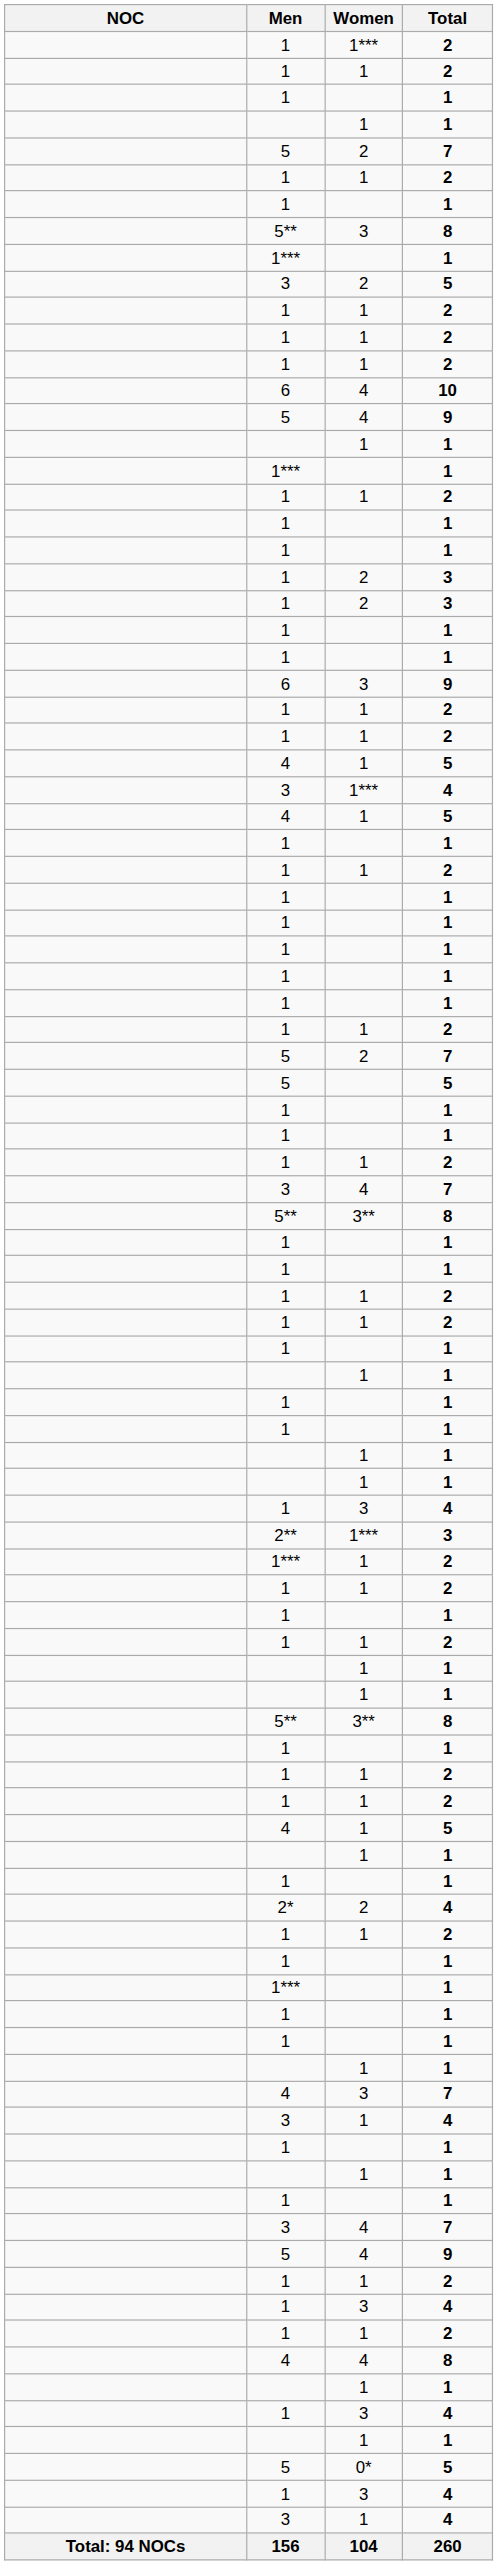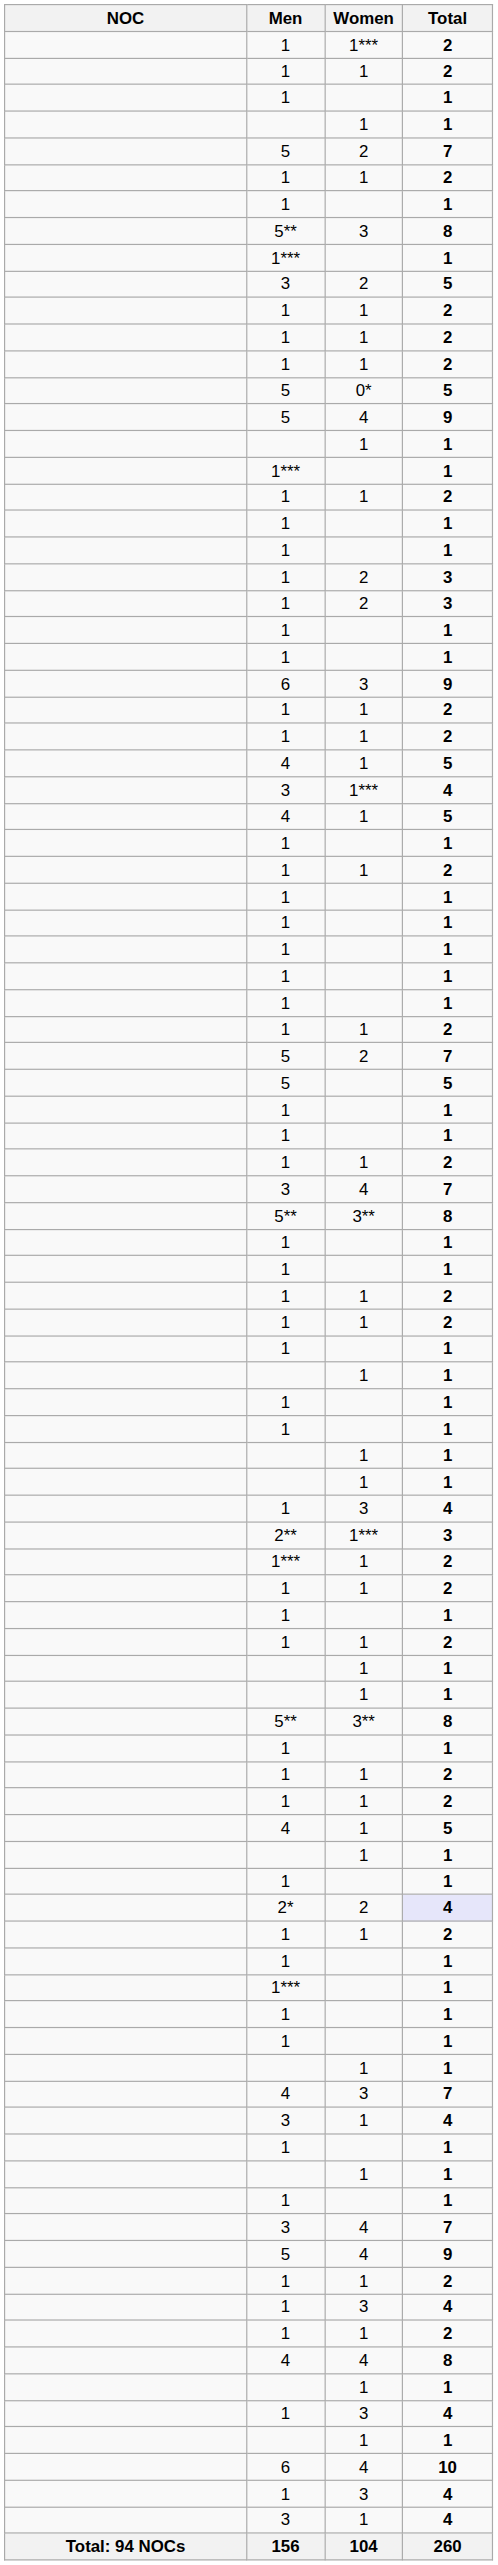 <table class="wikitable" style="text-align:center; font-size:90%">
 <tr>
 <th width=200 style="text-align:center;">NOC</th>
 <th width=60>Men</th>
 <th width=60>Women</th>
 <th width=70>Total</th>
 </tr>
 <tr>
 <td style="text-align:left;"></td>
 <td>1</td>
 <td>1***</td>
 <td><strong>2</strong></td>
 </tr>
 <tr>
 <td style="text-align:left;"></td>
 <td>1</td>
 <td>1</td>
 <td><strong>2</strong></td>
 </tr>
 <tr>
 <td style="text-align:left;"></td>
 <td>1</td>
 <td></td>
 <td><strong>1</strong></td>
 </tr>
 <tr>
 <td style="text-align:left;"></td>
 <td></td>
 <td>1</td>
 <td><strong>1</strong></td>
 </tr>
 <tr>
 <td style="text-align:left;"></td>
 <td>5</td>
 <td>2</td>
 <td><strong>7</strong></td>
 </tr>
 <tr>
 <td style="text-align:left;"></td>
 <td>1</td>
 <td>1</td>
 <td><strong>2</strong></td>
 </tr>
 <tr>
 <td style="text-align:left;"></td>
 <td>1</td>
 <td></td>
 <td><strong>1</strong></td>
 </tr>
 <tr>
 <td style="text-align:left;"></td>
 <td>5**</td>
 <td>3</td>
 <td><strong>8</strong></td>
 </tr>
 <tr>
 <td style="text-align:left;"></td>
 <td>1***</td>
 <td></td>
 <td><strong>1</strong></td>
 </tr>
 <tr>
 <td style="text-align:left;"></td>
 <td>3</td>
 <td>2</td>
 <td><strong>5</strong></td>
 </tr>
 <tr>
 <td style="text-align:left;"></td>
 <td>1</td>
 <td>1</td>
 <td><strong>2</strong></td>
 </tr>
 <tr>
 <td style="text-align:left;"></td>
 <td>1</td>
 <td>1</td>
 <td><strong>2</strong></td>
 </tr>
 <tr>
 <td style="text-align:left;"></td>
 <td>1</td>
 <td>1</td>
 <td><strong>2</strong></td>
 </tr>
 <tr>
 <td style="text-align:left;"></td>
-<td>6</td>
-<td>4</td>
-<td><strong>10</strong></td>
+<td>5</td>
+<td>0*</td>
+<td><strong>5</strong></td>
 </tr>
 <tr>
 <td style="text-align:left;"></td>
 <td>5</td>
 <td>4</td>
 <td><strong>9</strong></td>
 </tr>
 <tr>
 <td style="text-align:left;"></td>
 <td></td>
 <td>1</td>
 <td><strong>1</strong></td>
 </tr>
 <tr>
 <td style="text-align:left;"></td>
 <td>1***</td>
 <td></td>
 <td><strong>1</strong></td>
 </tr>
 <tr>
 <td style="text-align:left;"></td>
 <td>1</td>
 <td>1</td>
 <td><strong>2</strong></td>
 </tr>
 <tr>
 <td style="text-align:left;"></td>
 <td>1</td>
 <td></td>
 <td><strong>1</strong></td>
 </tr>
 <tr>
 <td style="text-align:left;"></td>
 <td>1</td>
 <td></td>
 <td><strong>1</strong></td>
 </tr>
 <tr>
 <td style="text-align:left;"></td>
 <td>1</td>
 <td>2</td>
 <td><strong>3</strong></td>
 </tr>
 <tr>
 <td style="text-align:left;"></td>
 <td>1</td>
 <td>2</td>
 <td><strong>3</strong></td>
 </tr>
 <tr>
 <td style="text-align:left;"></td>
 <td>1</td>
 <td></td>
 <td><strong>1</strong></td>
 </tr>
 <tr>
 <td style="text-align:left;"></td>
 <td>1</td>
 <td></td>
 <td><strong>1</strong></td>
 </tr>
 <tr>
 <td style="text-align:left;"></td>
 <td>6</td>
 <td>3</td>
 <td><strong>9</strong></td>
 </tr>
 <tr>
 <td style="text-align:left;"></td>
 <td>1</td>
 <td>1</td>
 <td><strong>2</strong></td>
 </tr>
 <tr>
 <td style="text-align:left;"></td>
 <td>1</td>
 <td>1</td>
 <td><strong>2</strong></td>
 </tr>
 <tr>
 <td style="text-align:left;"></td>
 <td>4</td>
 <td>1</td>
 <td><strong>5</strong></td>
 </tr>
 <tr>
 <td style="text-align:left;"></td>
 <td>3</td>
 <td>1***</td>
 <td><strong>4</strong></td>
 </tr>
 <tr>
 <td style="text-align:left;"></td>
 <td>4</td>
 <td>1</td>
 <td><strong>5</strong></td>
 </tr>
 <tr>
 <td style="text-align:left;"></td>
 <td>1</td>
 <td></td>
 <td><strong>1</strong></td>
 </tr>
 <tr>
 <td style="text-align:left;"></td>
 <td>1</td>
 <td>1</td>
 <td><strong>2</strong></td>
 </tr>
 <tr>
 <td style="text-align:left;"></td>
 <td>1</td>
 <td></td>
 <td><strong>1</strong></td>
 </tr>
 <tr>
 <td style="text-align:left;"></td>
 <td>1</td>
 <td></td>
 <td><strong>1</strong></td>
 </tr>
 <tr>
 <td style="text-align:left;"></td>
 <td>1</td>
 <td></td>
 <td><strong>1</strong></td>
 </tr>
 <tr>
 <td style="text-align:left;"></td>
 <td>1</td>
 <td></td>
 <td><strong>1</strong></td>
 </tr>
 <tr>
 <td style="text-align:left;"></td>
 <td>1</td>
 <td></td>
 <td><strong>1</strong></td>
 </tr>
 <tr>
 <td style="text-align:left;"></td>
 <td>1</td>
 <td>1</td>
 <td><strong>2</strong></td>
 </tr>
 <tr>
 <td style="text-align:left;"></td>
 <td>5</td>
 <td>2</td>
 <td><strong>7</strong></td>
 </tr>
 <tr>
 <td style="text-align:left;"></td>
 <td>5</td>
 <td></td>
 <td><strong>5</strong></td>
 </tr>
 <tr>
 <td style="text-align:left;"></td>
 <td>1</td>
 <td></td>
 <td><strong>1</strong></td>
 </tr>
 <tr>
 <td style="text-align:left;"></td>
 <td>1</td>
 <td></td>
 <td><strong>1</strong></td>
 </tr>
 <tr>
 <td style="text-align:left;"></td>
 <td>1</td>
 <td>1</td>
 <td><strong>2</strong></td>
 </tr>
 <tr>
 <td style="text-align:left;"></td>
 <td>3</td>
 <td>4</td>
 <td><strong>7</strong></td>
 </tr>
 <tr>
 <td style="text-align:left;"></td>
 <td>5**</td>
 <td>3**</td>
 <td><strong>8</strong></td>
 </tr>
 <tr>
 <td style="text-align:left;"></td>
 <td>1</td>
 <td></td>
 <td><strong>1</strong></td>
 </tr>
 <tr>
 <td style="text-align:left;"></td>
 <td>1</td>
 <td></td>
 <td><strong>1</strong></td>
 </tr>
 <tr>
 <td style="text-align:left;"></td>
 <td>1</td>
 <td>1</td>
 <td><strong>2</strong></td>
 </tr>
 <tr>
 <td style="text-align:left;"></td>
 <td>1</td>
 <td>1</td>
 <td><strong>2</strong></td>
 </tr>
 <tr>
 <td style="text-align:left;"></td>
 <td>1</td>
 <td></td>
 <td><strong>1</strong></td>
 </tr>
 <tr>
 <td style="text-align:left;"></td>
 <td></td>
 <td>1</td>
 <td><strong>1</strong></td>
 </tr>
 <tr>
 <td style="text-align:left;"></td>
 <td>1</td>
 <td></td>
 <td><strong>1</strong></td>
 </tr>
 <tr>
 <td style="text-align:left;"></td>
 <td>1</td>
 <td></td>
 <td><strong>1</strong></td>
 </tr>
 <tr>
 <td style="text-align:left;"></td>
 <td></td>
 <td>1</td>
 <td><strong>1</strong></td>
 </tr>
 <tr>
 <td style="text-align:left;"></td>
 <td></td>
 <td>1</td>
 <td><strong>1</strong></td>
 </tr>
 <tr>
 <td style="text-align:left;"></td>
 <td>1</td>
 <td>3</td>
 <td><strong>4</strong></td>
 </tr>
 <tr>
 <td style="text-align:left;"></td>
 <td>2**</td>
 <td>1***</td>
 <td><strong>3</strong></td>
 </tr>
 <tr>
 <td style="text-align:left;"></td>
 <td>1***</td>
 <td>1</td>
 <td><strong>2</strong></td>
 </tr>
 <tr>
 <td style="text-align:left;"></td>
 <td>1</td>
 <td>1</td>
 <td><strong>2</strong></td>
 </tr>
 <tr>
 <td style="text-align:left;"></td>
 <td>1</td>
 <td></td>
 <td><strong>1</strong></td>
 </tr>
 <tr>
 <td style="text-align:left;"></td>
 <td>1</td>
 <td>1</td>
 <td><strong>2</strong></td>
 </tr>
 <tr>
 <td style="text-align:left;"></td>
 <td></td>
 <td>1</td>
 <td><strong>1</strong></td>
 </tr>
 <tr>
 <td style="text-align:left;"></td>
 <td></td>
 <td>1</td>
 <td><strong>1</strong></td>
 </tr>
 <tr>
 <td style="text-align:left;"></td>
 <td>5**</td>
 <td>3**</td>
 <td><strong>8</strong></td>
 </tr>
 <tr>
 <td style="text-align:left;"></td>
 <td>1</td>
 <td></td>
 <td><strong>1</strong></td>
 </tr>
 <tr>
 <td style="text-align:left;"></td>
 <td>1</td>
 <td>1</td>
 <td><strong>2</strong></td>
 </tr>
 <tr>
 <td style="text-align:left;"></td>
 <td>1</td>
 <td>1</td>
 <td><strong>2</strong></td>
 </tr>
 <tr>
 <td style="text-align:left;"></td>
 <td>4</td>
 <td>1</td>
 <td><strong>5</strong></td>
 </tr>
 <tr>
 <td style="text-align:left;"></td>
 <td></td>
 <td>1</td>
 <td><strong>1</strong></td>
 </tr>
 <tr>
 <td style="text-align:left;"></td>
 <td>1</td>
 <td></td>
 <td><strong>1</strong></td>
 </tr>
 <tr>
 <td style="text-align:left;"></td>
 <td>2*</td>
 <td>2</td>
-<td><strong>4</strong></td>
+<td style="background: lavender;"><strong>4</strong></td>
 </tr>
 <tr>
 <td style="text-align:left;"></td>
 <td>1</td>
 <td>1</td>
 <td><strong>2</strong></td>
 </tr>
 <tr>
 <td style="text-align:left;"></td>
 <td>1</td>
 <td></td>
 <td><strong>1</strong></td>
 </tr>
 <tr>
 <td style="text-align:left;"></td>
 <td>1***</td>
 <td></td>
 <td><strong>1</strong></td>
 </tr>
 <tr>
 <td style="text-align:left;"></td>
 <td>1</td>
 <td></td>
 <td><strong>1</strong></td>
 </tr>
 <tr>
 <td style="text-align:left;"></td>
 <td>1</td>
 <td></td>
 <td><strong>1</strong></td>
 </tr>
 <tr>
 <td style="text-align:left;"></td>
 <td></td>
 <td>1</td>
 <td><strong>1</strong></td>
 </tr>
 <tr>
 <td style="text-align:left;"></td>
 <td>4</td>
 <td>3</td>
 <td><strong>7</strong></td>
 </tr>
 <tr>
 <td style="text-align:left;"></td>
 <td>3</td>
 <td>1</td>
 <td><strong>4</strong></td>
 </tr>
 <tr>
 <td style="text-align:left;"></td>
 <td>1</td>
 <td></td>
 <td><strong>1</strong></td>
 </tr>
 <tr>
 <td style="text-align:left;"></td>
 <td></td>
 <td>1</td>
 <td><strong>1</strong></td>
 </tr>
 <tr>
 <td style="text-align:left;"></td>
 <td>1</td>
 <td></td>
 <td><strong>1</strong></td>
 </tr>
 <tr>
 <td style="text-align:left;"></td>
 <td>3</td>
 <td>4</td>
 <td><strong>7</strong></td>
 </tr>
 <tr>
 <td style="text-align:left;"></td>
 <td>5</td>
 <td>4</td>
 <td><strong>9</strong></td>
 </tr>
 <tr>
 <td style="text-align:left;"></td>
 <td>1</td>
 <td>1</td>
 <td><strong>2</strong></td>
 </tr>
 <tr>
 <td style="text-align:left;"></td>
 <td>1</td>
 <td>3</td>
 <td><strong>4</strong></td>
 </tr>
 <tr>
 <td style="text-align:left;"></td>
 <td>1</td>
 <td>1</td>
 <td><strong>2</strong></td>
 </tr>
 <tr>
 <td style="text-align:left;"></td>
 <td>4</td>
 <td>4</td>
 <td><strong>8</strong></td>
 </tr>
 <tr>
 <td style="text-align:left;"></td>
 <td></td>
 <td>1</td>
 <td><strong>1</strong></td>
 </tr>
 <tr>
 <td style="text-align:left;"></td>
 <td>1</td>
 <td>3</td>
 <td><strong>4</strong></td>
 </tr>
 <tr>
 <td style="text-align:left;"></td>
 <td></td>
 <td>1</td>
 <td><strong>1</strong></td>
 </tr>
 <tr>
 <td style="text-align:left;"></td>
-<td>5</td>
-<td>0*</td>
-<td><strong>5</strong></td>
+<td>6</td>
+<td>4</td>
+<td><strong>10</strong></td>
 </tr>
 <tr>
 <td style="text-align:left;"></td>
 <td>1</td>
 <td>3</td>
 <td><strong>4</strong></td>
 </tr>
 <tr>
 <td style="text-align:left;"></td>
 <td>3</td>
 <td>1</td>
 <td><strong>4</strong></td>
 </tr>
 <tr>
 <th>Total: 94 NOCs</th>
 <th>156</th>
 <th>104</th>
 <th>260</th>
 </tr>
 </table>
